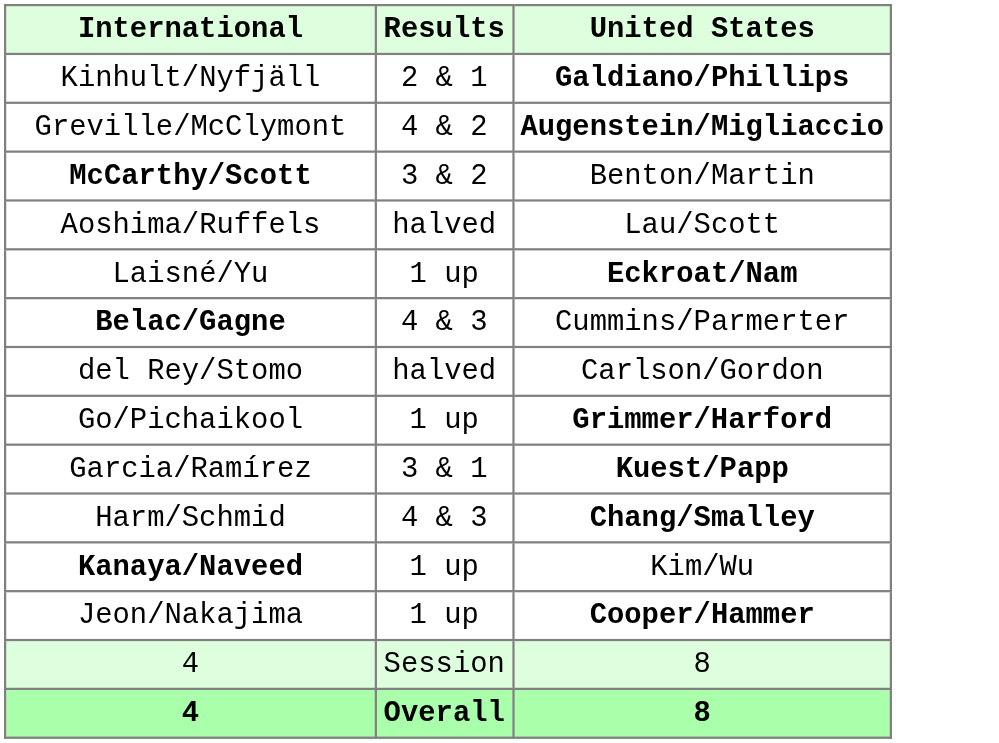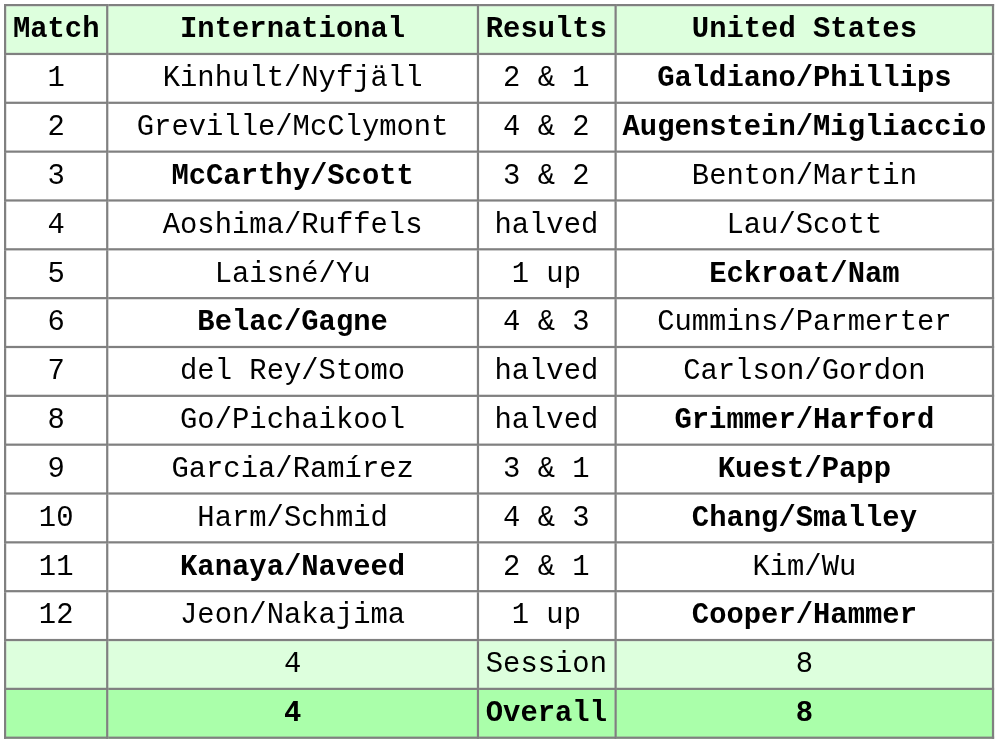 <table border="1" cellpadding="3" style="border-collapse:collapse; text-align:center;">
 <tr style="background:#ddffdd;">
+<th>Match</th>
 <th width="160">International</th>
 <th>Results</th>
 <th width="160">United States</th>
 </tr>
 <tr>
+<td>1</td>
 <td>Kinhult/Nyfjäll</td>
 <td>2 & 1</td>
 <td><strong>Galdiano/Phillips</strong></td>
 </tr>
 <tr>
+<td>2</td>
 <td>Greville/McClymont</td>
 <td>4 & 2</td>
 <td><strong>Augenstein/Migliaccio</strong></td>
 </tr>
 <tr>
+<td>3</td>
 <td><strong>McCarthy/Scott</strong></td>
 <td>3 & 2</td>
 <td>Benton/Martin</td>
 </tr>
 <tr>
+<td>4</td>
 <td>Aoshima/Ruffels</td>
 <td>halved</td>
 <td>Lau/Scott</td>
 </tr>
 <tr>
+<td>5</td>
 <td>Laisné/Yu</td>
 <td>1 up</td>
 <td><strong>Eckroat/Nam</strong></td>
 </tr>
 <tr>
+<td>6</td>
 <td><strong>Belac/Gagne</strong></td>
 <td>4 & 3</td>
 <td>Cummins/Parmerter</td>
 </tr>
 <tr>
+<td>7</td>
 <td>del Rey/Stomo</td>
 <td>halved</td>
 <td>Carlson/Gordon</td>
 </tr>
 <tr>
+<td>8</td>
 <td>Go/Pichaikool</td>
-<td>1 up</td>
+<td>halved</td>
 <td><strong>Grimmer/Harford</strong></td>
 </tr>
 <tr>
+<td>9</td>
 <td>Garcia/Ramírez</td>
 <td>3 & 1</td>
 <td><strong>Kuest/Papp</strong></td>
 </tr>
 <tr>
+<td>10</td>
 <td>Harm/Schmid</td>
 <td>4 & 3</td>
 <td><strong>Chang/Smalley</strong></td>
 </tr>
 <tr>
+<td>11</td>
 <td><strong>Kanaya/Naveed</strong></td>
-<td>1 up</td>
+<td>2 & 1</td>
 <td>Kim/Wu</td>
 </tr>
 <tr>
+<td>12</td>
 <td>Jeon/Nakajima</td>
 <td>1 up</td>
 <td><strong>Cooper/Hammer</strong></td>
 </tr>
 <tr style="background:#ddffdd;">
+<td></td>
 <td>4</td>
 <td>Session</td>
 <td>8</td>
 </tr>
 <tr style="background:#aaffaa;">
+<th></th>
 <th>4</th>
 <th>Overall</th>
 <th>8</th>
 </tr>
 </table>
